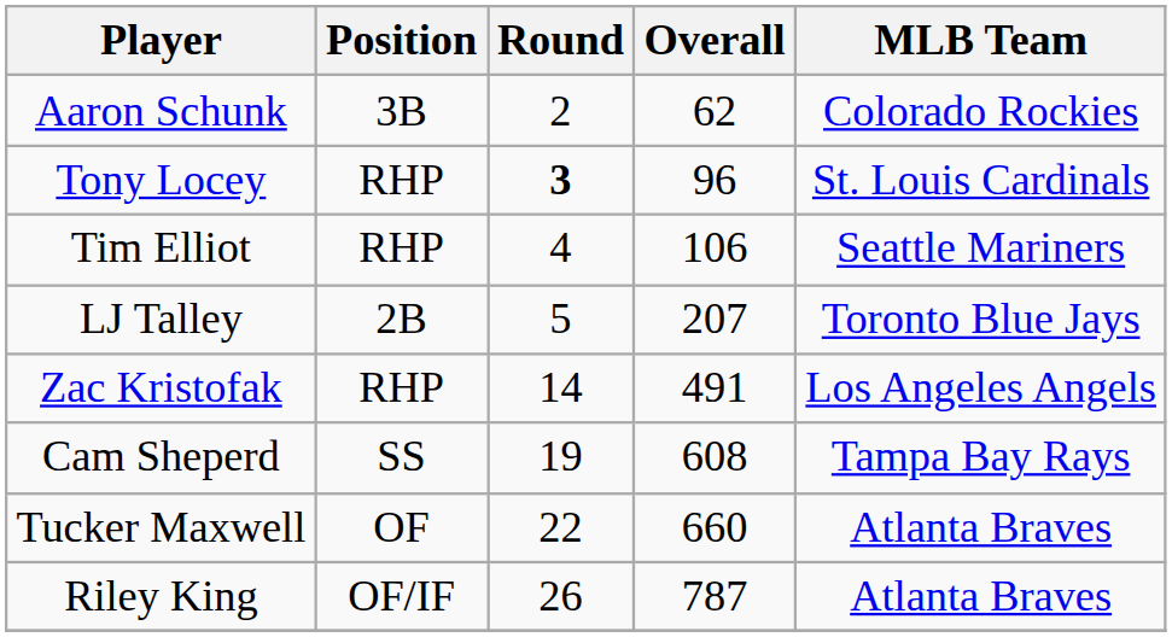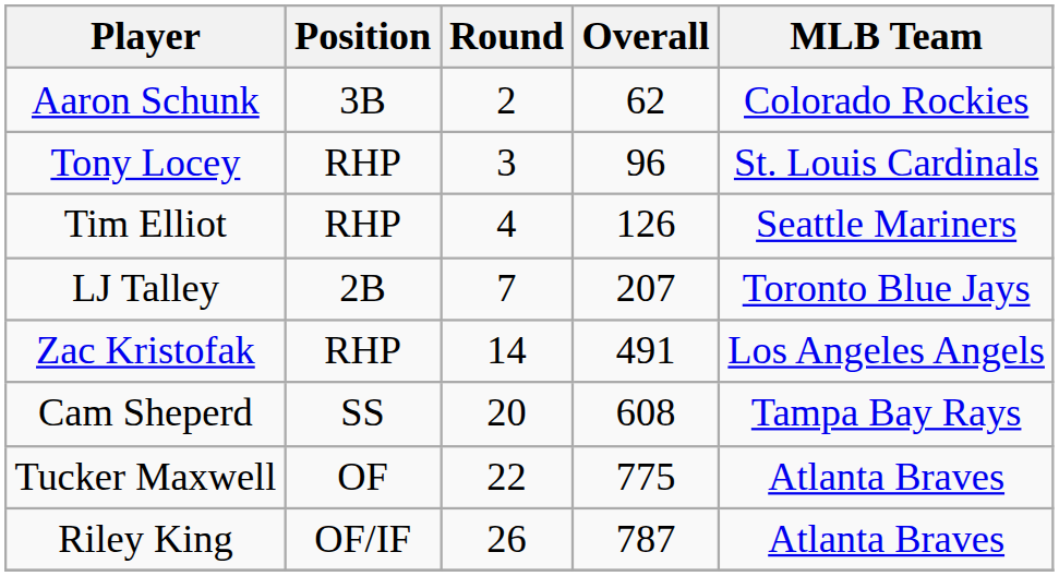 <table class="wikitable" style="text-align:center;">
 <tr>
 <th>Player</th>
 <th>Position</th>
 <th>Round</th>
 <th>Overall</th>
 <th>MLB Team</th>
 </tr>
 <tr>
 <td><a href='#'>Aaron Schunk</a></td>
 <td>3B</td>
 <td>2</td>
 <td>62</td>
 <td><a href='#'>Colorado Rockies</a></td>
 </tr>
 <tr>
 <td><a href='#'>Tony Locey</a></td>
 <td>RHP</td>
-<td><strong>3</strong></td>
+<td>3</td>
 <td>96</td>
 <td><a href='#'>St. Louis Cardinals</a></td>
 </tr>
 <tr>
 <td>Tim Elliot</td>
 <td>RHP</td>
 <td>4</td>
-<td>106</td>
+<td>126</td>
 <td><a href='#'>Seattle Mariners</a></td>
 </tr>
 <tr>
 <td>LJ Talley</td>
 <td>2B</td>
-<td>5</td>
+<td>7</td>
 <td>207</td>
 <td><a href='#'>Toronto Blue Jays</a></td>
 </tr>
 <tr>
 <td><a href='#'>Zac Kristofak</a></td>
 <td>RHP</td>
 <td>14</td>
 <td>491</td>
 <td><a href='#'>Los Angeles Angels</a></td>
 </tr>
 <tr>
 <td>Cam Sheperd</td>
 <td>SS</td>
-<td>19</td>
+<td>20</td>
 <td>608</td>
 <td><a href='#'>Tampa Bay Rays</a></td>
 </tr>
 <tr>
 <td>Tucker Maxwell</td>
 <td>OF</td>
 <td>22</td>
-<td>660</td>
+<td>775</td>
 <td><a href='#'>Atlanta Braves</a></td>
 </tr>
 <tr>
 <td>Riley King</td>
 <td>OF/IF</td>
 <td>26</td>
 <td>787</td>
 <td><a href='#'>Atlanta Braves</a></td>
 </tr>
 <tr>
 </tr>
 </table>
